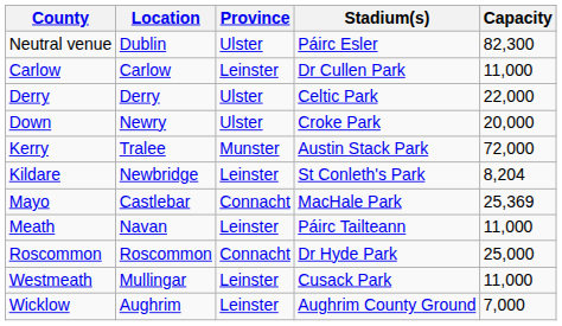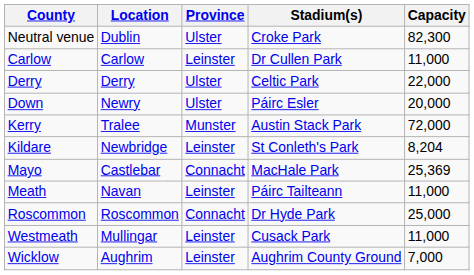 <table class="wikitable sortable">
 <tr>
 <th><a href='#'>County</a></th>
 <th><a href='#'>Location</a></th>
 <th><a href='#'>Province</a></th>
 <th>Stadium(s)</th>
 <th>Capacity</th>
 </tr>
 <tr>
 <td>Neutral venue</td>
 <td><a href='#'>Dublin</a></td>
 <td><a href='#'>Ulster</a></td>
-<td><a href='#'>Páirc Esler</a></td>
+<td><a href='#'>Croke Park</a></td>
 <td>82,300</td>
 </tr>
 <tr>
 <td> <a href='#'>Carlow</a></td>
 <td><a href='#'>Carlow</a></td>
 <td><a href='#'>Leinster</a></td>
 <td><a href='#'>Dr Cullen Park</a></td>
 <td>11,000</td>
 </tr>
 <tr>
 <td> <a href='#'>Derry</a></td>
 <td><a href='#'>Derry</a></td>
 <td><a href='#'>Ulster</a></td>
 <td><a href='#'>Celtic Park</a></td>
 <td>22,000</td>
 </tr>
 <tr>
 <td> <a href='#'>Down</a></td>
 <td><a href='#'>Newry</a></td>
 <td><a href='#'>Ulster</a></td>
-<td><a href='#'>Croke Park</a></td>
+<td><a href='#'>Páirc Esler</a></td>
 <td>20,000</td>
 </tr>
 <tr>
 <td> <a href='#'>Kerry</a></td>
 <td><a href='#'>Tralee</a></td>
 <td><a href='#'>Munster</a></td>
 <td><a href='#'>Austin Stack Park</a></td>
 <td>72,000</td>
 </tr>
 <tr>
 <td> <a href='#'>Kildare</a></td>
 <td><a href='#'>Newbridge</a></td>
 <td><a href='#'>Leinster</a></td>
 <td><a href='#'>St Conleth's Park</a></td>
 <td>8,204</td>
 </tr>
 <tr>
 <td> <a href='#'>Mayo</a></td>
 <td><a href='#'>Castlebar</a></td>
 <td><a href='#'>Connacht</a></td>
 <td><a href='#'>MacHale Park</a></td>
 <td>25,369</td>
 </tr>
 <tr>
 <td> <a href='#'>Meath</a></td>
 <td><a href='#'>Navan</a></td>
 <td><a href='#'>Leinster</a></td>
 <td><a href='#'>Páirc Tailteann</a></td>
 <td>11,000</td>
 </tr>
 <tr>
 <td> <a href='#'>Roscommon</a></td>
 <td><a href='#'>Roscommon</a></td>
 <td><a href='#'>Connacht</a></td>
 <td><a href='#'>Dr Hyde Park</a></td>
 <td>25,000</td>
 </tr>
 <tr>
 <td> <a href='#'>Westmeath</a></td>
 <td><a href='#'>Mullingar</a></td>
 <td><a href='#'>Leinster</a></td>
 <td><a href='#'>Cusack Park</a></td>
 <td>11,000</td>
 </tr>
 <tr>
 <td> <a href='#'>Wicklow</a></td>
 <td><a href='#'>Aughrim</a></td>
 <td><a href='#'>Leinster</a></td>
 <td><a href='#'>Aughrim County Ground</a></td>
 <td>7,000</td>
 </tr>
 </table>
